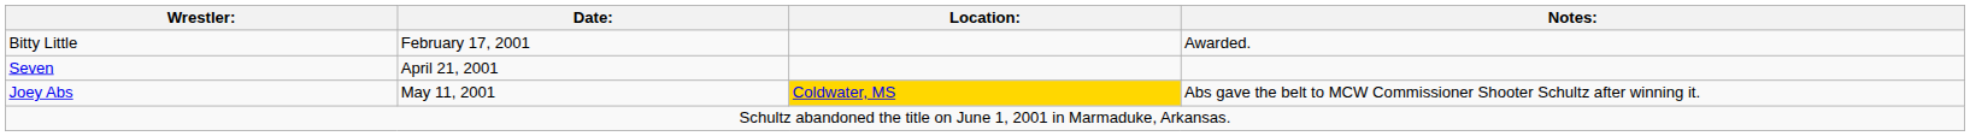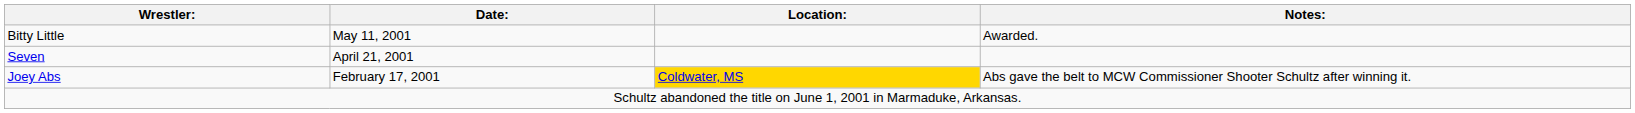 <table class="wikitable" width=100%>
 <tr>
 <th width=20%>Wrestler:</th>
 <th width=20%>Date:</th>
 <th width=20%>Location:</th>
 <th width=40%>Notes:</th>
 </tr>
 <tr>
 <td>Bitty Little</td>
-<td>February 17, 2001</td>
+<td>May 11, 2001</td>
 <td></td>
 <td>Awarded.</td>
 </tr>
 <tr>
 <td><a href='#'>Seven</a></td>
 <td>April 21, 2001</td>
 <td></td>
 <td></td>
 </tr>
 <tr>
 <td><a href='#'>Joey Abs</a></td>
-<td>May 11, 2001</td>
+<td>February 17, 2001</td>
 <td style="background: gold;"><a href='#'>Coldwater, MS</a></td>
 <td>Abs gave the belt to MCW Commissioner Shooter Schultz after winning it.</td>
 </tr>
 <tr>
 <td colspan=5 align=center>Schultz abandoned the title on June 1, 2001 in Marmaduke, Arkansas.</td>
 </tr>
 </table>
